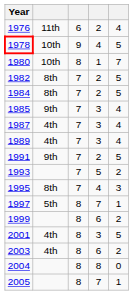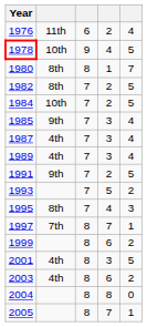 <table class="wikitable" style="text-align: center;">
 <tr>
 <th>Year</th>
 <th width="50"></th>
 <th width=25></th>
 <th width=25></th>
 <th width=25></th>
 </tr>
 <tr>
 <td> <a href='#'>1976</a></td>
 <td>11th</td>
 <td>6</td>
 <td>2</td>
 <td>4</td>
 </tr>
 <tr>
 <td style="border: 3px solid red"> <a href='#'>1978</a></td>
 <td>10th</td>
 <td>9</td>
 <td>4</td>
 <td>5</td>
 </tr>
 <tr>
 <td> <a href='#'>1980</a></td>
-<td>10th</td>
+<td>8th</td>
 <td>8</td>
 <td>1</td>
 <td>7</td>
 </tr>
 <tr>
 <td> <a href='#'>1982</a></td>
 <td>8th</td>
 <td>7</td>
 <td>2</td>
 <td>5</td>
 </tr>
 <tr>
 <td> <a href='#'>1984</a></td>
-<td>8th</td>
+<td>10th</td>
 <td>7</td>
 <td>2</td>
 <td>5</td>
 </tr>
 <tr>
 <td> <a href='#'>1985</a></td>
 <td>9th</td>
 <td>7</td>
 <td>3</td>
 <td>4</td>
 </tr>
 <tr>
 <td> <a href='#'>1987</a></td>
 <td>4th</td>
 <td>7</td>
 <td>3</td>
 <td>4</td>
 </tr>
 <tr>
 <td> <a href='#'>1989</a></td>
 <td>4th</td>
 <td>7</td>
 <td>3</td>
 <td>4</td>
 </tr>
 <tr>
 <td> <a href='#'>1991</a></td>
 <td>9th</td>
 <td>7</td>
 <td>2</td>
 <td>5</td>
 </tr>
 <tr>
 <td> <a href='#'>1993</a></td>
 <td></td>
 <td>7</td>
 <td>5</td>
 <td>2</td>
 </tr>
 <tr>
 <td> <a href='#'>1995</a></td>
 <td>8th</td>
 <td>7</td>
 <td>4</td>
 <td>3</td>
 </tr>
 <tr>
 <td> <a href='#'>1997</a></td>
-<td>5th</td>
+<td>7th</td>
 <td>8</td>
 <td>7</td>
 <td>1</td>
 </tr>
 <tr>
 <td> <a href='#'>1999</a></td>
 <td></td>
 <td>8</td>
 <td>6</td>
 <td>2</td>
 </tr>
 <tr>
 <td> <a href='#'>2001</a></td>
 <td>4th</td>
 <td>8</td>
 <td>3</td>
 <td>5</td>
 </tr>
 <tr>
 <td> <a href='#'>2003</a></td>
 <td>4th</td>
 <td>8</td>
 <td>6</td>
 <td>2</td>
 </tr>
 <tr>
 <td> <a href='#'>2004</a></td>
 <td></td>
 <td>8</td>
 <td>8</td>
 <td>0</td>
 </tr>
 <tr>
 <td> <a href='#'>2005</a></td>
 <td></td>
 <td>8</td>
 <td>7</td>
 <td>1</td>
 </tr>
 </table>
